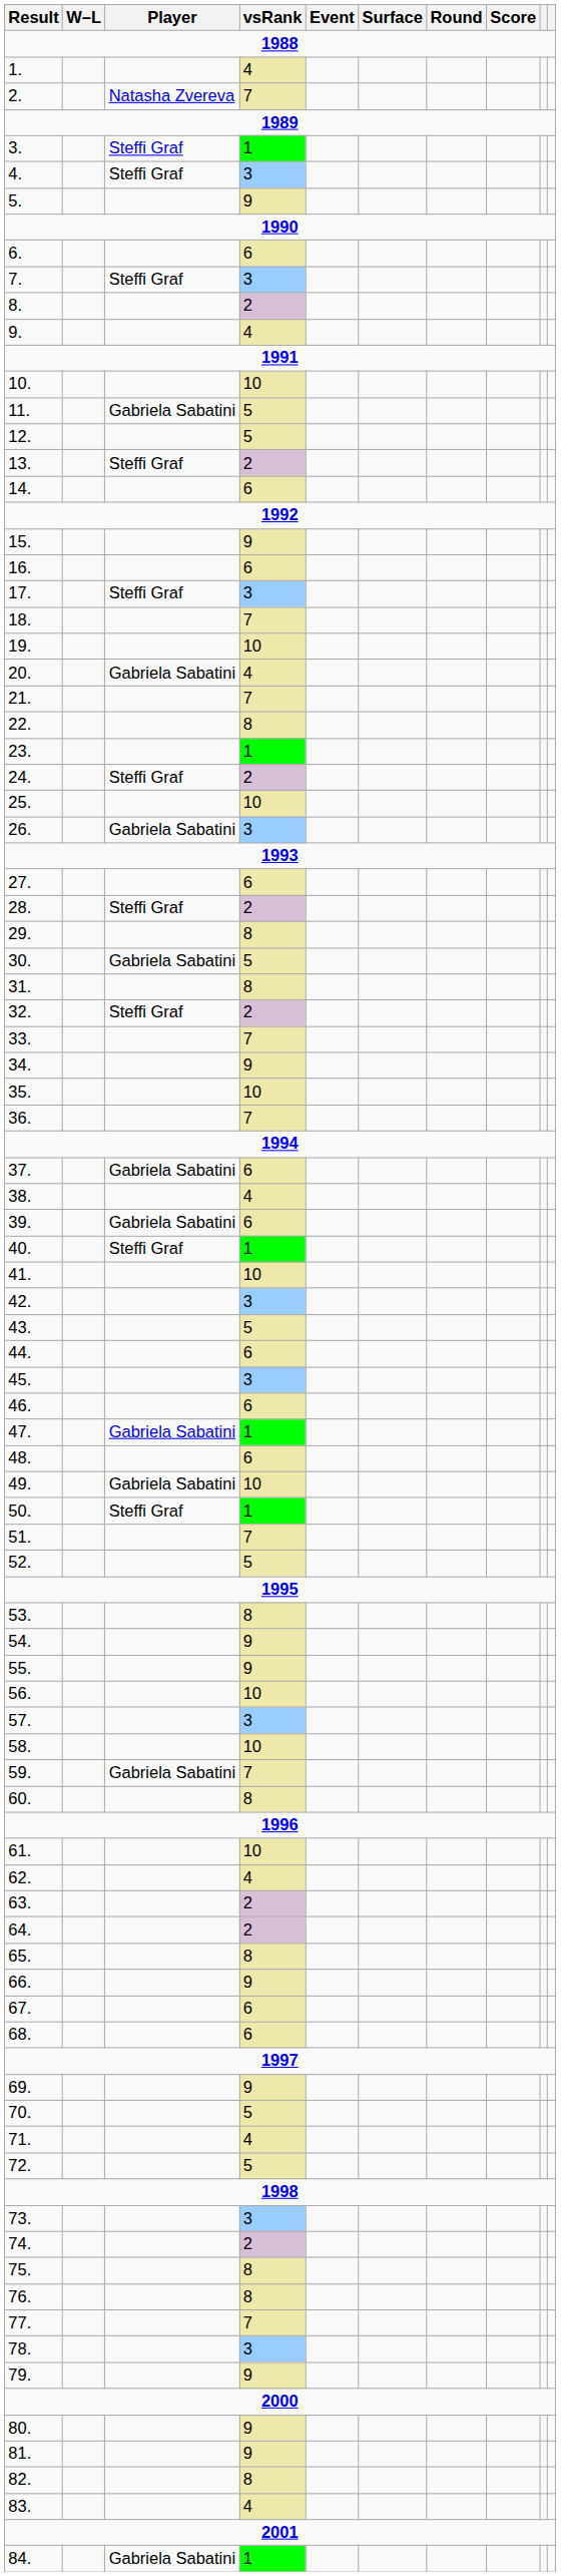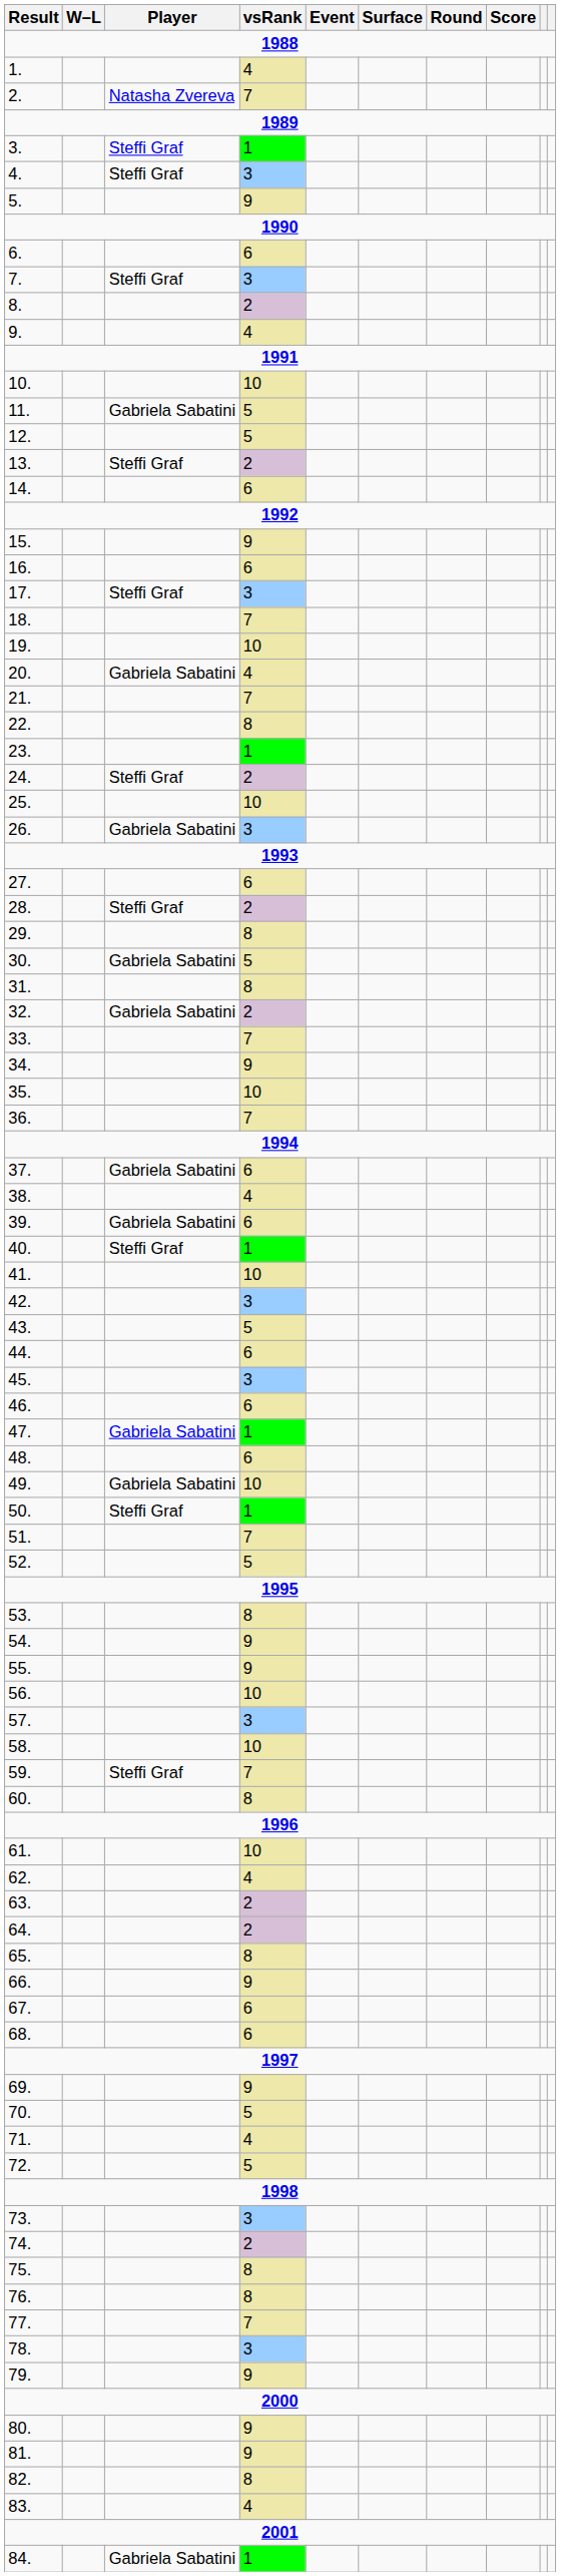 <table class="wikitable sortable">
 <tr>
 <th>Result</th>
 <th class="unsortable">W–L</th>
 <th>Player</th>
 <th>vsRank</th>
 <th>Event</th>
 <th>Surface</th>
 <th>Round</th>
 <th class="unsortable">Score</th>
 <th></th>
 <th></th>
 </tr>
 <tr>
 <td colspan="10" style=text-align:center;font-weight:bold><a href='#'>1988</a></td>
 </tr>
 <tr>
 <td>1.</td>
 <td></td>
 <td></td>
 <td bgcolor=eee8aa>4</td>
 <td></td>
 <td></td>
 <td></td>
 <td></td>
 <td></td>
 <td></td>
 </tr>
 <tr>
 <td>2.</td>
 <td></td>
 <td> <a href='#'>Natasha Zvereva</a></td>
 <td bgcolor=eee8aa>7</td>
 <td></td>
 <td></td>
 <td></td>
 <td></td>
 <td></td>
 <td></td>
 </tr>
 <tr>
 <td colspan="10" style=text-align:center;font-weight:bold><a href='#'>1989</a></td>
 </tr>
 <tr>
 <td>3.</td>
 <td></td>
 <td> <a href='#'>Steffi Graf</a></td>
 <td bgcolor=lime>1</td>
 <td></td>
 <td></td>
 <td></td>
 <td></td>
 <td></td>
 <td></td>
 </tr>
 <tr>
 <td>4.</td>
 <td></td>
 <td> Steffi Graf</td>
 <td bgcolor=#9cf>3</td>
 <td></td>
 <td></td>
 <td></td>
 <td></td>
 <td></td>
 <td></td>
 </tr>
 <tr>
 <td>5.</td>
 <td></td>
 <td></td>
 <td bgcolor=eee8aa>9</td>
 <td></td>
 <td></td>
 <td></td>
 <td></td>
 <td></td>
 <td></td>
 </tr>
 <tr>
 <td colspan="10" style=text-align:center;font-weight:bold><a href='#'>1990</a></td>
 </tr>
 <tr>
 <td>6.</td>
 <td></td>
 <td></td>
 <td bgcolor=eee8aa>6</td>
 <td></td>
 <td></td>
 <td></td>
 <td></td>
 <td></td>
 <td></td>
 </tr>
 <tr>
 <td>7.</td>
 <td></td>
 <td> Steffi Graf</td>
 <td bgcolor=#9cf>3</td>
 <td></td>
 <td></td>
 <td></td>
 <td></td>
 <td></td>
 <td></td>
 </tr>
 <tr>
 <td>8.</td>
 <td></td>
 <td></td>
 <td bgcolor=thistle>2</td>
 <td></td>
 <td></td>
 <td></td>
 <td></td>
 <td></td>
 <td></td>
 </tr>
 <tr>
 <td>9.</td>
 <td></td>
 <td></td>
 <td bgcolor=eee8aa>4</td>
 <td></td>
 <td></td>
 <td></td>
 <td></td>
 <td></td>
 <td></td>
 </tr>
 <tr>
 <td colspan="10" style=text-align:center;font-weight:bold><a href='#'>1991</a></td>
 </tr>
 <tr>
 <td>10.</td>
 <td></td>
 <td></td>
 <td bgcolor=eee8aa>10</td>
 <td></td>
 <td></td>
 <td></td>
 <td></td>
 <td></td>
 <td></td>
 </tr>
 <tr>
 <td>11.</td>
 <td></td>
 <td> Gabriela Sabatini</td>
 <td bgcolor=eee8aa>5</td>
 <td></td>
 <td></td>
 <td></td>
 <td></td>
 <td></td>
 <td></td>
 </tr>
 <tr>
 <td>12.</td>
 <td></td>
 <td></td>
 <td bgcolor=eee8aa>5</td>
 <td></td>
 <td></td>
 <td></td>
 <td></td>
 <td></td>
 <td></td>
 </tr>
 <tr>
 <td>13.</td>
 <td></td>
 <td> Steffi Graf</td>
 <td bgcolor=thistle>2</td>
 <td></td>
 <td></td>
 <td></td>
 <td></td>
 <td></td>
 <td></td>
 </tr>
 <tr>
 <td>14.</td>
 <td></td>
 <td></td>
 <td bgcolor=eee8aa>6</td>
 <td></td>
 <td></td>
 <td></td>
 <td></td>
 <td></td>
 <td></td>
 </tr>
 <tr>
 <td colspan="10" style=text-align:center;font-weight:bold><a href='#'>1992</a></td>
 </tr>
 <tr>
 <td>15.</td>
 <td></td>
 <td></td>
 <td bgcolor=eee8aa>9</td>
 <td></td>
 <td></td>
 <td></td>
 <td></td>
 <td></td>
 <td></td>
 </tr>
 <tr>
 <td>16.</td>
 <td></td>
 <td></td>
 <td bgcolor=eee8aa>6</td>
 <td></td>
 <td></td>
 <td></td>
 <td></td>
 <td></td>
 <td></td>
 </tr>
 <tr>
 <td>17.</td>
 <td></td>
 <td> Steffi Graf</td>
 <td bgcolor=#9cf>3</td>
 <td></td>
 <td></td>
 <td></td>
 <td></td>
 <td></td>
 <td></td>
 </tr>
 <tr>
 <td>18.</td>
 <td></td>
 <td></td>
 <td bgcolor=eee8aa>7</td>
 <td></td>
 <td></td>
 <td></td>
 <td></td>
 <td></td>
 <td></td>
 </tr>
 <tr>
 <td>19.</td>
 <td></td>
 <td></td>
 <td bgcolor=eee8aa>10</td>
 <td></td>
 <td></td>
 <td></td>
 <td></td>
 <td></td>
 <td></td>
 </tr>
 <tr>
 <td>20.</td>
 <td></td>
 <td> Gabriela Sabatini</td>
 <td bgcolor=eee8aa>4</td>
 <td></td>
 <td></td>
 <td></td>
 <td></td>
 <td></td>
 <td></td>
 </tr>
 <tr>
 <td>21.</td>
 <td></td>
 <td></td>
 <td bgcolor=eee8aa>7</td>
 <td></td>
 <td></td>
 <td></td>
 <td></td>
 <td></td>
 <td></td>
 </tr>
 <tr>
 <td>22.</td>
 <td></td>
 <td></td>
 <td bgcolor=eee8aa>8</td>
 <td></td>
 <td></td>
 <td></td>
 <td></td>
 <td></td>
 <td></td>
 </tr>
 <tr>
 <td>23.</td>
 <td></td>
 <td></td>
 <td bgcolor=lime>1</td>
 <td></td>
 <td></td>
 <td></td>
 <td></td>
 <td></td>
 <td></td>
 </tr>
 <tr>
 <td>24.</td>
 <td></td>
 <td> Steffi Graf</td>
 <td bgcolor=thistle>2</td>
 <td></td>
 <td></td>
 <td></td>
 <td></td>
 <td></td>
 <td></td>
 </tr>
 <tr>
 <td>25.</td>
 <td></td>
 <td></td>
 <td bgcolor=eee8aa>10</td>
 <td></td>
 <td></td>
 <td></td>
 <td></td>
 <td></td>
 <td></td>
 </tr>
 <tr>
 <td>26.</td>
 <td></td>
 <td> Gabriela Sabatini</td>
 <td bgcolor=#9cf>3</td>
 <td></td>
 <td></td>
 <td></td>
 <td></td>
 <td></td>
 <td></td>
 </tr>
 <tr>
 <td colspan="10" style=text-align:center;font-weight:bold><a href='#'>1993</a></td>
 </tr>
 <tr>
 <td>27.</td>
 <td></td>
 <td></td>
 <td bgcolor=eee8aa>6</td>
 <td></td>
 <td></td>
 <td></td>
 <td></td>
 <td></td>
 <td></td>
 </tr>
 <tr>
 <td>28.</td>
 <td></td>
 <td> Steffi Graf</td>
 <td bgcolor=thistle>2</td>
 <td></td>
 <td></td>
 <td></td>
 <td></td>
 <td></td>
 <td></td>
 </tr>
 <tr>
 <td>29.</td>
 <td></td>
 <td></td>
 <td bgcolor=eee8aa>8</td>
 <td></td>
 <td></td>
 <td></td>
 <td></td>
 <td></td>
 <td></td>
 </tr>
 <tr>
 <td>30.</td>
 <td></td>
 <td> Gabriela Sabatini</td>
 <td bgcolor=eee8aa>5</td>
 <td></td>
 <td></td>
 <td></td>
 <td></td>
 <td></td>
 <td></td>
 </tr>
 <tr>
 <td>31.</td>
 <td></td>
 <td></td>
 <td bgcolor=eee8aa>8</td>
 <td></td>
 <td></td>
 <td></td>
 <td></td>
 <td></td>
 <td></td>
 </tr>
 <tr>
 <td>32.</td>
 <td></td>
-<td> Steffi Graf</td>
+<td> Gabriela Sabatini</td>
 <td bgcolor=thistle>2</td>
 <td></td>
 <td></td>
 <td></td>
 <td></td>
 <td></td>
 <td></td>
 </tr>
 <tr>
 <td>33.</td>
 <td></td>
 <td></td>
 <td bgcolor=eee8aa>7</td>
 <td></td>
 <td></td>
 <td></td>
 <td></td>
 <td></td>
 <td></td>
 </tr>
 <tr>
 <td>34.</td>
 <td></td>
 <td></td>
 <td bgcolor=eee8aa>9</td>
 <td></td>
 <td></td>
 <td></td>
 <td></td>
 <td></td>
 <td></td>
 </tr>
 <tr>
 <td>35.</td>
 <td></td>
 <td></td>
 <td bgcolor=eee8aa>10</td>
 <td></td>
 <td></td>
 <td></td>
 <td></td>
 <td></td>
 <td></td>
 </tr>
 <tr>
 <td>36.</td>
 <td></td>
 <td></td>
 <td bgcolor=eee8aa>7</td>
 <td></td>
 <td></td>
 <td></td>
 <td></td>
 <td></td>
 <td></td>
 </tr>
 <tr>
 <td colspan="10" style=text-align:center;font-weight:bold><a href='#'>1994</a></td>
 </tr>
 <tr>
 <td>37.</td>
 <td></td>
 <td> Gabriela Sabatini</td>
 <td bgcolor=eee8aa>6</td>
 <td></td>
 <td></td>
 <td></td>
 <td></td>
 <td></td>
 <td></td>
 </tr>
 <tr>
 <td>38.</td>
 <td></td>
 <td></td>
 <td bgcolor=eee8aa>4</td>
 <td></td>
 <td></td>
 <td></td>
 <td></td>
 <td></td>
 <td></td>
 </tr>
 <tr>
 <td>39.</td>
 <td></td>
 <td> Gabriela Sabatini</td>
 <td bgcolor=eee8aa>6</td>
 <td></td>
 <td></td>
 <td></td>
 <td></td>
 <td></td>
 <td></td>
 </tr>
 <tr>
 <td>40.</td>
 <td></td>
 <td> Steffi Graf</td>
 <td bgcolor=lime>1</td>
 <td></td>
 <td></td>
 <td></td>
 <td></td>
 <td></td>
 <td></td>
 </tr>
 <tr>
 <td>41.</td>
 <td></td>
 <td></td>
 <td bgcolor=eee8aa>10</td>
 <td></td>
 <td></td>
 <td></td>
 <td></td>
 <td></td>
 <td></td>
 </tr>
 <tr>
 <td>42.</td>
 <td></td>
 <td></td>
 <td bgcolor=#9cf>3</td>
 <td></td>
 <td></td>
 <td></td>
 <td></td>
 <td></td>
 <td></td>
 </tr>
 <tr>
 <td>43.</td>
 <td></td>
 <td></td>
 <td bgcolor=eee8aa>5</td>
 <td></td>
 <td></td>
 <td></td>
 <td></td>
 <td></td>
 <td></td>
 </tr>
 <tr>
 <td>44.</td>
 <td></td>
 <td></td>
 <td bgcolor=eee8aa>6</td>
 <td></td>
 <td></td>
 <td></td>
 <td></td>
 <td></td>
 <td></td>
 </tr>
 <tr>
 <td>45.</td>
 <td></td>
 <td></td>
 <td bgcolor=#9cf>3</td>
 <td></td>
 <td></td>
 <td></td>
 <td></td>
 <td></td>
 <td></td>
 </tr>
 <tr>
 <td>46.</td>
 <td></td>
 <td></td>
 <td bgcolor=eee8aa>6</td>
 <td></td>
 <td></td>
 <td></td>
 <td></td>
 <td></td>
 <td></td>
 </tr>
 <tr>
 <td>47.</td>
 <td></td>
 <td> <a href='#'>Gabriela Sabatini</a></td>
 <td bgcolor=lime>1</td>
 <td></td>
 <td></td>
 <td></td>
 <td></td>
 <td></td>
 <td></td>
 </tr>
 <tr>
 <td>48.</td>
 <td></td>
 <td></td>
 <td bgcolor=eee8aa>6</td>
 <td></td>
 <td></td>
 <td></td>
 <td></td>
 <td></td>
 <td></td>
 </tr>
 <tr>
 <td>49.</td>
 <td></td>
 <td> Gabriela Sabatini</td>
 <td bgcolor=eee8aa>10</td>
 <td></td>
 <td></td>
 <td></td>
 <td></td>
 <td></td>
 <td></td>
 </tr>
 <tr>
 <td>50.</td>
 <td></td>
 <td> Steffi Graf</td>
 <td bgcolor=lime>1</td>
 <td></td>
 <td></td>
 <td></td>
 <td></td>
 <td></td>
 <td></td>
 </tr>
 <tr>
 <td>51.</td>
 <td></td>
 <td></td>
 <td bgcolor=eee8aa>7</td>
 <td></td>
 <td></td>
 <td></td>
 <td></td>
 <td></td>
 <td></td>
 </tr>
 <tr>
 <td>52.</td>
 <td></td>
 <td></td>
 <td bgcolor=eee8aa>5</td>
 <td></td>
 <td></td>
 <td></td>
 <td></td>
 <td></td>
 <td></td>
 </tr>
 <tr>
 <td colspan="10" style=text-align:center;font-weight:bold><a href='#'>1995</a></td>
 </tr>
 <tr>
 <td>53.</td>
 <td></td>
 <td></td>
 <td bgcolor=eee8aa>8</td>
 <td></td>
 <td></td>
 <td></td>
 <td></td>
 <td></td>
 <td></td>
 </tr>
 <tr>
 <td>54.</td>
 <td></td>
 <td></td>
 <td bgcolor=eee8aa>9</td>
 <td></td>
 <td></td>
 <td></td>
 <td></td>
 <td></td>
 <td></td>
 </tr>
 <tr>
 <td>55.</td>
 <td></td>
 <td></td>
 <td bgcolor=eee8aa>9</td>
 <td></td>
 <td></td>
 <td></td>
 <td></td>
 <td></td>
 <td></td>
 </tr>
 <tr>
 <td>56.</td>
 <td></td>
 <td></td>
 <td bgcolor=eee8aa>10</td>
 <td></td>
 <td></td>
 <td></td>
 <td></td>
 <td></td>
 <td></td>
 </tr>
 <tr>
 <td>57.</td>
 <td></td>
 <td></td>
 <td bgcolor=#9cf>3</td>
 <td></td>
 <td></td>
 <td></td>
 <td></td>
 <td></td>
 <td></td>
 </tr>
 <tr>
 <td>58.</td>
 <td></td>
 <td></td>
 <td bgcolor=eee8aa>10</td>
 <td></td>
 <td></td>
 <td></td>
 <td></td>
 <td></td>
 <td></td>
 </tr>
 <tr>
 <td>59.</td>
 <td></td>
-<td> Gabriela Sabatini</td>
+<td> Steffi Graf</td>
 <td bgcolor=eee8aa>7</td>
 <td></td>
 <td></td>
 <td></td>
 <td></td>
 <td></td>
 <td></td>
 </tr>
 <tr>
 <td>60.</td>
 <td></td>
 <td></td>
 <td bgcolor=eee8aa>8</td>
 <td></td>
 <td></td>
 <td></td>
 <td></td>
 <td></td>
 <td></td>
 </tr>
 <tr>
 <td colspan="10" style=text-align:center;font-weight:bold><a href='#'>1996</a></td>
 </tr>
 <tr>
 <td>61.</td>
 <td></td>
 <td></td>
 <td bgcolor=eee8aa>10</td>
 <td></td>
 <td></td>
 <td></td>
 <td></td>
 <td></td>
 <td></td>
 </tr>
 <tr>
 <td>62.</td>
 <td></td>
 <td></td>
 <td bgcolor=eee8aa>4</td>
 <td></td>
 <td></td>
 <td></td>
 <td></td>
 <td></td>
 <td></td>
 </tr>
 <tr>
 <td>63.</td>
 <td></td>
 <td></td>
 <td bgcolor=thistle>2</td>
 <td></td>
 <td></td>
 <td></td>
 <td></td>
 <td></td>
 <td></td>
 </tr>
 <tr>
 <td>64.</td>
 <td></td>
 <td></td>
 <td bgcolor=thistle>2</td>
 <td></td>
 <td></td>
 <td></td>
 <td></td>
 <td></td>
 <td></td>
 </tr>
 <tr>
 <td>65.</td>
 <td></td>
 <td></td>
 <td bgcolor=eee8aa>8</td>
 <td></td>
 <td></td>
 <td></td>
 <td></td>
 <td></td>
 <td></td>
 </tr>
 <tr>
 <td>66.</td>
 <td></td>
 <td></td>
 <td bgcolor=eee8aa>9</td>
 <td></td>
 <td></td>
 <td></td>
 <td></td>
 <td></td>
 <td></td>
 </tr>
 <tr>
 <td>67.</td>
 <td></td>
 <td></td>
 <td bgcolor=eee8aa>6</td>
 <td></td>
 <td></td>
 <td></td>
 <td></td>
 <td></td>
 <td></td>
 </tr>
 <tr>
 <td>68.</td>
 <td></td>
 <td></td>
 <td bgcolor=eee8aa>6</td>
 <td></td>
 <td></td>
 <td></td>
 <td></td>
 <td></td>
 <td></td>
 </tr>
 <tr>
 <td colspan="10" style=text-align:center;font-weight:bold><a href='#'>1997</a></td>
 </tr>
 <tr>
 <td>69.</td>
 <td></td>
 <td></td>
 <td bgcolor=eee8aa>9</td>
 <td></td>
 <td></td>
 <td></td>
 <td></td>
 <td></td>
 <td></td>
 </tr>
 <tr>
 <td>70.</td>
 <td></td>
 <td></td>
 <td bgcolor=eee8aa>5</td>
 <td></td>
 <td></td>
 <td></td>
 <td></td>
 <td></td>
 <td></td>
 </tr>
 <tr>
 <td>71.</td>
 <td></td>
 <td></td>
 <td bgcolor=eee8aa>4</td>
 <td></td>
 <td></td>
 <td></td>
 <td></td>
 <td></td>
 <td></td>
 </tr>
 <tr>
 <td>72.</td>
 <td></td>
 <td></td>
 <td bgcolor=eee8aa>5</td>
 <td></td>
 <td></td>
 <td></td>
 <td></td>
 <td></td>
 <td></td>
 </tr>
 <tr>
 <td colspan="10" style=text-align:center;font-weight:bold><a href='#'>1998</a></td>
 </tr>
 <tr>
 <td>73.</td>
 <td></td>
 <td></td>
 <td bgcolor=#9cf>3</td>
 <td></td>
 <td></td>
 <td></td>
 <td></td>
 <td></td>
 <td></td>
 </tr>
 <tr>
 <td>74.</td>
 <td></td>
 <td></td>
 <td bgcolor=thistle>2</td>
 <td></td>
 <td></td>
 <td></td>
 <td></td>
 <td></td>
 <td></td>
 </tr>
 <tr>
 <td>75.</td>
 <td></td>
 <td></td>
 <td bgcolor=eee8aa>8</td>
 <td></td>
 <td></td>
 <td></td>
 <td></td>
 <td></td>
 <td></td>
 </tr>
 <tr>
 <td>76.</td>
 <td></td>
 <td></td>
 <td bgcolor=eee8aa>8</td>
 <td></td>
 <td></td>
 <td></td>
 <td></td>
 <td></td>
 <td></td>
 </tr>
 <tr>
 <td>77.</td>
 <td></td>
 <td></td>
 <td bgcolor=eee8aa>7</td>
 <td></td>
 <td></td>
 <td></td>
 <td></td>
 <td></td>
 <td></td>
 </tr>
 <tr>
 <td>78.</td>
 <td></td>
 <td></td>
 <td bgcolor=#9cf>3</td>
 <td></td>
 <td></td>
 <td></td>
 <td></td>
 <td></td>
 <td></td>
 </tr>
 <tr>
 <td>79.</td>
 <td></td>
 <td></td>
 <td bgcolor=eee8aa>9</td>
 <td></td>
 <td></td>
 <td></td>
 <td></td>
 <td></td>
 <td></td>
 </tr>
 <tr>
 <td colspan="10" style=text-align:center;font-weight:bold><a href='#'>2000</a></td>
 </tr>
 <tr>
 <td>80.</td>
 <td></td>
 <td></td>
 <td bgcolor=eee8aa>9</td>
 <td></td>
 <td></td>
 <td></td>
 <td></td>
 <td></td>
 <td></td>
 </tr>
 <tr>
 <td>81.</td>
 <td></td>
 <td></td>
 <td bgcolor=eee8aa>9</td>
 <td></td>
 <td></td>
 <td></td>
 <td></td>
 <td></td>
 <td></td>
 </tr>
 <tr>
 <td>82.</td>
 <td></td>
 <td></td>
 <td bgcolor=eee8aa>8</td>
 <td></td>
 <td></td>
 <td></td>
 <td></td>
 <td></td>
 <td></td>
 </tr>
 <tr>
 <td>83.</td>
 <td></td>
 <td></td>
 <td bgcolor=eee8aa>4</td>
 <td></td>
 <td></td>
 <td></td>
 <td></td>
 <td></td>
 <td></td>
 </tr>
 <tr>
 <td colspan="10" style=text-align:center;font-weight:bold><a href='#'>2001</a></td>
 </tr>
 <tr>
 <td>84.</td>
 <td></td>
 <td> Gabriela Sabatini</td>
 <td bgcolor=lime>1</td>
 <td></td>
 <td></td>
 <td></td>
 <td></td>
 <td></td>
 <td></td>
 </tr>
 </table>
